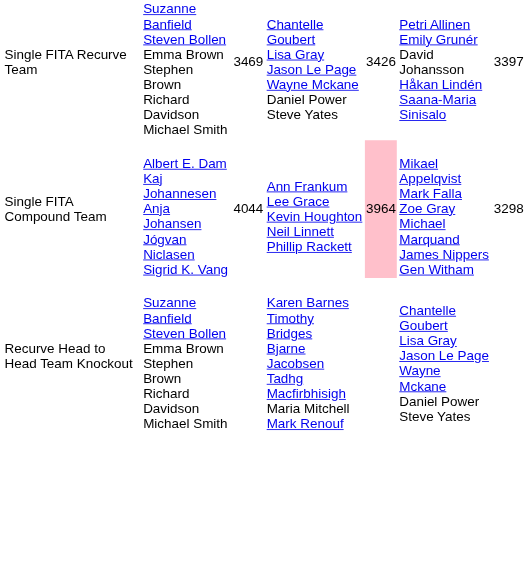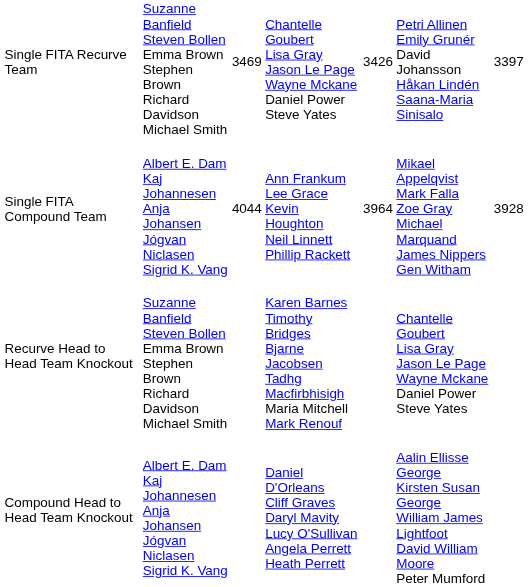 <table>
 <tr>
 <td>Single FITA Recurve Team</td>
 <td><br><a href='#'>Suzanne Banfield</a><br><a href='#'>Steven Bollen</a><br>Emma Brown<br>Stephen Brown<br>Richard Davidson<br>Michael Smith</td>
 <td>3469</td>
 <td><br><a href='#'>Chantelle Goubert</a><br><a href='#'>Lisa Gray</a><br><a href='#'>Jason Le Page</a><br><a href='#'>Wayne Mckane</a><br>Daniel Power<br>Steve Yates</td>
 <td>3426</td>
 <td><br><a href='#'>Petri Allinen</a><br><a href='#'>Emily Grunér</a><br>David Johansson<br><a href='#'>Håkan Lindén</a><br><a href='#'>Saana-Maria Sinisalo</a></td>
 <td>3397</td>
 </tr>
 <tr>
 <td>Single FITA Compound Team</td>
 <td><br><a href='#'>Albert E. Dam</a><br><a href='#'>Kaj Johannesen</a><br><a href='#'>Anja Johansen</a><br><a href='#'>Jógvan Niclasen</a><br><a href='#'>Sigrid K. Vang</a></td>
 <td>4044</td>
 <td><br><a href='#'>Ann Frankum</a><br><a href='#'>Lee Grace</a><br><a href='#'>Kevin Houghton</a><br><a href='#'>Neil Linnett</a><br><a href='#'>Phillip Rackett</a></td>
-<td style="background: pink;">3964</td>
+<td>3964</td>
 <td><br><a href='#'>Mikael Appelqvist</a><br><a href='#'>Mark Falla</a><br><a href='#'>Zoe Gray</a><br><a href='#'>Michael Marquand</a><br><a href='#'>James Nippers</a><br><a href='#'>Gen Witham</a></td>
-<td>3298</td>
+<td>3928</td>
 </tr>
 <tr>
 <td>Recurve Head to Head Team Knockout</td>
 <td><br><a href='#'>Suzanne Banfield</a><br><a href='#'>Steven Bollen</a><br>Emma Brown<br>Stephen Brown<br>Richard Davidson<br>Michael Smith</td>
 <td></td>
 <td><br><a href='#'>Karen Barnes</a><br><a href='#'>Timothy Bridges</a><br><a href='#'>Bjarne Jacobsen</a><br><a href='#'>Tadhg Macfirbhisigh</a><br>Maria Mitchell<br><a href='#'>Mark Renouf</a></td>
 <td></td>
 <td><br><a href='#'>Chantelle Goubert</a><br><a href='#'>Lisa Gray</a><br><a href='#'>Jason Le Page</a><br><a href='#'>Wayne Mckane</a><br>Daniel Power<br>Steve Yates</td>
 <td></td>
 </tr>
+<tr>
+<td>Compound Head to Head Team Knockout</td>
+<td><br><a href='#'>Albert E. Dam</a><br><a href='#'>Kaj Johannesen</a><br><a href='#'>Anja Johansen</a><br><a href='#'>Jógvan Niclasen</a><br><a href='#'>Sigrid K. Vang</a></td>
+<td></td>
+<td><br><a href='#'>Daniel D'Orleans</a><br><a href='#'>Cliff Graves</a><br><a href='#'>Daryl Mavity</a><br><a href='#'>Lucy O'Sullivan</a><br><a href='#'>Angela Perrett</a><br><a href='#'>Heath Perrett</a></td>
+<td></td>
+<td><br><a href='#'>Aalin Ellisse George</a><br><a href='#'>Kirsten Susan George</a><br><a href='#'>William James Lightfoot</a><br><a href='#'>David William Moore</a><br>Peter Mumford</td>
+<td></td>
+</tr>
 </table>
